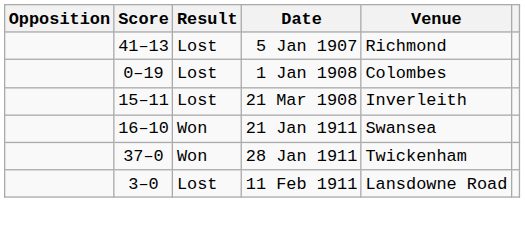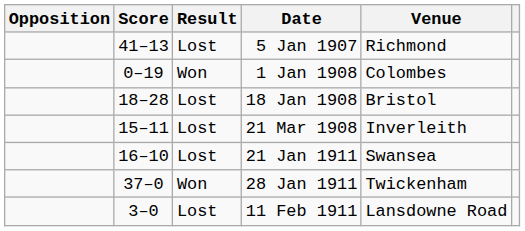 <table class="wikitable sortable">
 <tr>
 <th>Opposition</th>
 <th>Score</th>
 <th>Result</th>
 <th>Date</th>
 <th>Venue</th>
 <th scope="col" class="unsortable"></th>
 </tr>
 <tr>
 <td></td>
 <td align="center">41–13</td>
 <td>Lost</td>
 <td align=right>5 Jan 1907</td>
 <td>Richmond</td>
 <td></td>
 </tr>
 <tr>
 <td></td>
 <td align="center">0–19</td>
-<td>Lost</td>
+<td>Won</td>
 <td align=right>1 Jan 1908</td>
 <td>Colombes</td>
+<td></td>
+</tr>
+<tr>
+<td></td>
+<td align="center">18–28</td>
+<td>Lost</td>
+<td align=right>18 Jan 1908</td>
+<td>Bristol</td>
 <td></td>
 </tr>
 <tr>
 <td></td>
 <td align="center">15–11</td>
 <td>Lost</td>
 <td align=right>21 Mar 1908</td>
 <td>Inverleith</td>
 <td></td>
 </tr>
 <tr>
 <td></td>
 <td align="center">16–10</td>
-<td>Won</td>
+<td>Lost</td>
 <td align=right>21 Jan 1911</td>
 <td>Swansea</td>
 <td></td>
 </tr>
 <tr>
 <td></td>
 <td align="center">37–0</td>
 <td>Won</td>
 <td align=right>28 Jan 1911</td>
 <td>Twickenham</td>
 <td></td>
 </tr>
 <tr>
 <td></td>
 <td align="center">3–0</td>
 <td>Lost</td>
 <td align=right>11 Feb 1911</td>
 <td>Lansdowne Road</td>
 <td></td>
 </tr>
 </table>
